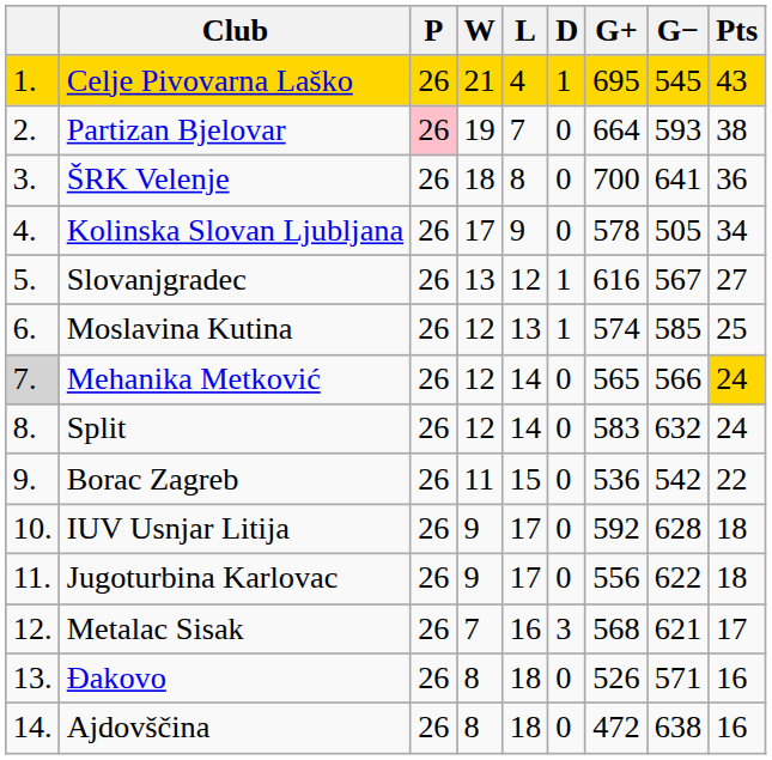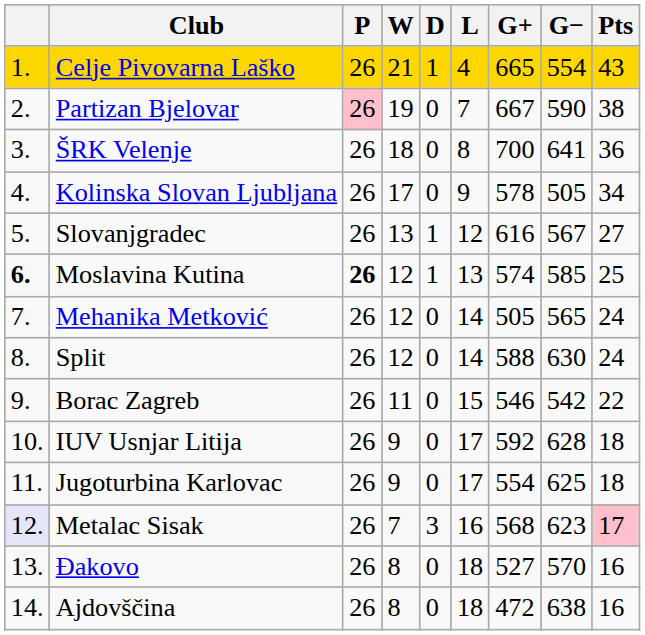 <table class="wikitable">
 <tr>
 <th></th>
 <th>Club</th>
 <th>P</th>
 <th>W</th>
+<th>D</th>
 <th>L</th>
-<th>D</th>
 <th>G+</th>
 <th>G−</th>
 <th>Pts</th>
 </tr>
 <tr bgcolor="gold">
 <td>1.</td>
 <td><a href='#'>Celje Pivovarna Laško</a></td>
 <td>26</td>
 <td>21</td>
+<td>1</td>
 <td>4</td>
-<td>1</td>
-<td>695</td>
-<td>545</td>
+<td>665</td>
+<td>554</td>
 <td>43</td>
 </tr>
 <tr>
 <td>2.</td>
 <td><a href='#'>Partizan Bjelovar</a></td>
 <td style="background: pink;">26</td>
 <td>19</td>
+<td>0</td>
 <td>7</td>
-<td>0</td>
-<td>664</td>
-<td>593</td>
+<td>667</td>
+<td>590</td>
 <td>38</td>
 </tr>
 <tr>
 <td>3.</td>
 <td><a href='#'>ŠRK Velenje</a></td>
 <td>26</td>
 <td>18</td>
+<td>0</td>
 <td>8</td>
-<td>0</td>
 <td>700</td>
 <td>641</td>
 <td>36</td>
 </tr>
 <tr>
 <td>4.</td>
 <td><a href='#'>Kolinska Slovan Ljubljana</a></td>
 <td>26</td>
 <td>17</td>
+<td>0</td>
 <td>9</td>
-<td>0</td>
 <td>578</td>
 <td>505</td>
 <td>34</td>
 </tr>
 <tr>
 <td>5.</td>
 <td>Slovanjgradec</td>
 <td>26</td>
 <td>13</td>
+<td>1</td>
 <td>12</td>
-<td>1</td>
 <td>616</td>
 <td>567</td>
 <td>27</td>
 </tr>
 <tr>
-<td>6.</td>
+<td><strong>6.</strong></td>
 <td>Moslavina Kutina</td>
-<td>26</td>
+<td><strong>26</strong></td>
 <td>12</td>
+<td>1</td>
 <td>13</td>
-<td>1</td>
 <td>574</td>
 <td>585</td>
 <td>25</td>
 </tr>
 <tr>
-<td style="background: lightgrey;">7.</td>
+<td>7.</td>
 <td><a href='#'>Mehanika Metković</a></td>
 <td>26</td>
 <td>12</td>
+<td>0</td>
 <td>14</td>
-<td>0</td>
+<td>505</td>
 <td>565</td>
-<td>566</td>
-<td style="background: gold;">24</td>
+<td>24</td>
 </tr>
 <tr>
 <td>8.</td>
 <td>Split</td>
 <td>26</td>
 <td>12</td>
+<td>0</td>
 <td>14</td>
-<td>0</td>
-<td>583</td>
-<td>632</td>
+<td>588</td>
+<td>630</td>
 <td>24</td>
 </tr>
 <tr>
 <td>9.</td>
 <td>Borac Zagreb</td>
 <td>26</td>
 <td>11</td>
+<td>0</td>
 <td>15</td>
-<td>0</td>
-<td>536</td>
+<td>546</td>
 <td>542</td>
 <td>22</td>
 </tr>
 <tr>
 <td>10.</td>
 <td>IUV Usnjar Litija</td>
 <td>26</td>
 <td>9</td>
+<td>0</td>
 <td>17</td>
-<td>0</td>
 <td>592</td>
 <td>628</td>
 <td>18</td>
 </tr>
 <tr>
 <td>11.</td>
 <td>Jugoturbina Karlovac</td>
 <td>26</td>
 <td>9</td>
+<td>0</td>
 <td>17</td>
-<td>0</td>
-<td>556</td>
-<td>622</td>
+<td>554</td>
+<td>625</td>
 <td>18</td>
 </tr>
 <tr>
-<td>12.</td>
+<td style="background: lavender;">12.</td>
 <td>Metalac Sisak</td>
 <td>26</td>
 <td>7</td>
+<td>3</td>
 <td>16</td>
-<td>3</td>
 <td>568</td>
-<td>621</td>
-<td>17</td>
+<td>623</td>
+<td style="background: pink;">17</td>
 </tr>
 <tr>
 <td>13.</td>
 <td><a href='#'>Đakovo</a></td>
 <td>26</td>
 <td>8</td>
+<td>0</td>
 <td>18</td>
-<td>0</td>
-<td>526</td>
-<td>571</td>
+<td>527</td>
+<td>570</td>
 <td>16</td>
 </tr>
 <tr>
 <td>14.</td>
 <td>Ajdovščina</td>
 <td>26</td>
 <td>8</td>
+<td>0</td>
 <td>18</td>
-<td>0</td>
 <td>472</td>
 <td>638</td>
 <td>16</td>
 </tr>
 </table>
